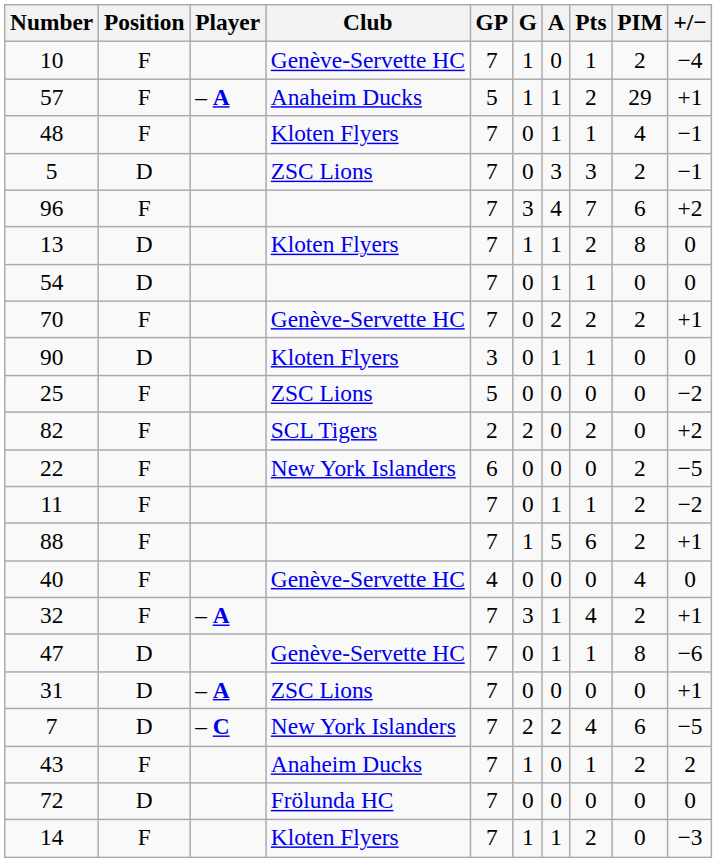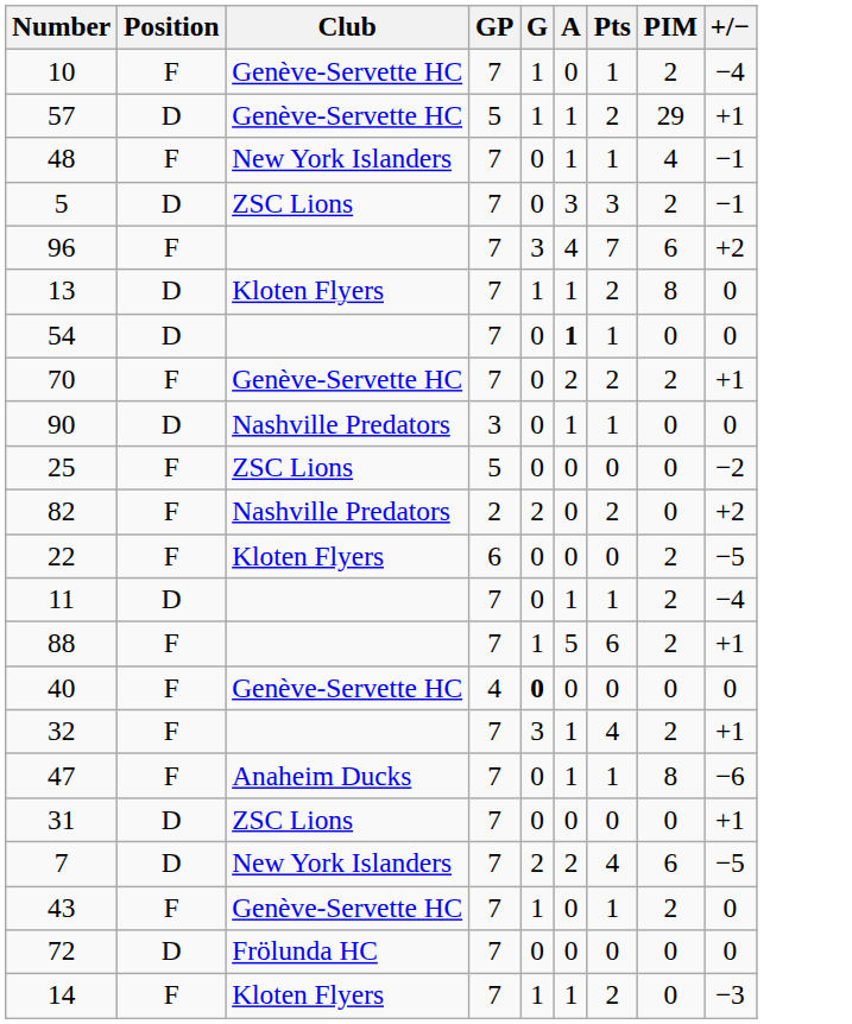 <table class="wikitable sortable" style="text-align: center;">
 <tr>
 <th scope="col">Number</th>
 <th scope="col">Position</th>
-<th scope="col">Player</th>
 <th scope="col">Club</th>
 <th scope="col">GP</th>
 <th scope="col">G</th>
 <th scope="col">A</th>
 <th scope="col">Pts</th>
 <th scope="col">PIM</th>
 <th scope="col">+/−</th>
 </tr>
 <tr>
 <td>10</td>
 <td>F</td>
-<td scope="row" align=left></td>
 <td align=left><a href='#'>Genève-Servette HC</a></td>
 <td>7</td>
 <td>1</td>
 <td>0</td>
 <td>1</td>
 <td>2</td>
 <td>−4</td>
 </tr>
 <tr>
 <td>57</td>
-<td>F</td>
-<td scope="row" align=left> – <strong><a href='#'>A</a></strong></td>
-<td align=left><a href='#'>Anaheim Ducks</a></td>
+<td>D</td>
+<td align=left><a href='#'>Genève-Servette HC</a></td>
 <td>5</td>
 <td>1</td>
 <td>1</td>
 <td>2</td>
 <td>29</td>
 <td>+1</td>
 </tr>
 <tr>
 <td>48</td>
 <td>F</td>
-<td scope="row" align=left></td>
-<td align=left><a href='#'>Kloten Flyers</a></td>
+<td align=left><a href='#'>New York Islanders</a></td>
 <td>7</td>
 <td>0</td>
 <td>1</td>
 <td>1</td>
 <td>4</td>
 <td>−1</td>
 </tr>
 <tr>
 <td>5</td>
 <td>D</td>
-<td scope="row" align=left></td>
 <td align=left><a href='#'>ZSC Lions</a></td>
 <td>7</td>
 <td>0</td>
 <td>3</td>
 <td>3</td>
 <td>2</td>
 <td>−1</td>
 </tr>
 <tr>
 <td>96</td>
 <td>F</td>
-<td scope="row" align=left></td>
 <td align=left></td>
 <td>7</td>
 <td>3</td>
 <td>4</td>
 <td>7</td>
 <td>6</td>
 <td>+2</td>
 </tr>
 <tr>
 <td>13</td>
 <td>D</td>
-<td scope="row" align=left></td>
 <td align=left><a href='#'>Kloten Flyers</a></td>
 <td>7</td>
 <td>1</td>
 <td>1</td>
 <td>2</td>
 <td>8</td>
 <td>0</td>
 </tr>
 <tr>
 <td>54</td>
 <td>D</td>
-<td scope="row" align=left></td>
 <td align=left></td>
 <td>7</td>
 <td>0</td>
-<td>1</td>
+<td><strong>1</strong></td>
 <td>1</td>
 <td>0</td>
 <td>0</td>
 </tr>
 <tr>
 <td>70</td>
 <td>F</td>
-<td scope="row" align=left></td>
 <td align=left><a href='#'>Genève-Servette HC</a></td>
 <td>7</td>
 <td>0</td>
 <td>2</td>
 <td>2</td>
 <td>2</td>
 <td>+1</td>
 </tr>
 <tr>
 <td>90</td>
 <td>D</td>
-<td scope="row" align=left></td>
-<td align=left><a href='#'>Kloten Flyers</a></td>
+<td align=left><a href='#'>Nashville Predators</a></td>
 <td>3</td>
 <td>0</td>
 <td>1</td>
 <td>1</td>
 <td>0</td>
 <td>0</td>
 </tr>
 <tr>
 <td>25</td>
 <td>F</td>
-<td scope="row" align=left></td>
 <td align=left><a href='#'>ZSC Lions</a></td>
 <td>5</td>
 <td>0</td>
 <td>0</td>
 <td>0</td>
 <td>0</td>
 <td>−2</td>
 </tr>
 <tr>
 <td>82</td>
 <td>F</td>
-<td scope="row" align=left></td>
-<td align=left><a href='#'>SCL Tigers</a></td>
+<td align=left><a href='#'>Nashville Predators</a></td>
 <td>2</td>
 <td>2</td>
 <td>0</td>
 <td>2</td>
 <td>0</td>
 <td>+2</td>
 </tr>
 <tr>
 <td>22</td>
 <td>F</td>
-<td scope="row" align=left></td>
-<td align=left><a href='#'>New York Islanders</a></td>
+<td align=left><a href='#'>Kloten Flyers</a></td>
 <td>6</td>
 <td>0</td>
 <td>0</td>
 <td>0</td>
 <td>2</td>
 <td>−5</td>
 </tr>
 <tr>
 <td>11</td>
-<td>F</td>
-<td scope="row" align=left></td>
+<td>D</td>
 <td align=left></td>
 <td>7</td>
 <td>0</td>
 <td>1</td>
 <td>1</td>
 <td>2</td>
-<td>−2</td>
+<td>−4</td>
 </tr>
 <tr>
 <td>88</td>
 <td>F</td>
-<td scope="row" align=left></td>
 <td align=left></td>
 <td>7</td>
 <td>1</td>
 <td>5</td>
 <td>6</td>
 <td>2</td>
 <td>+1</td>
 </tr>
 <tr>
 <td>40</td>
 <td>F</td>
-<td scope="row" align=left></td>
 <td align=left><a href='#'>Genève-Servette HC</a></td>
 <td>4</td>
+<td><strong>0</strong></td>
 <td>0</td>
 <td>0</td>
 <td>0</td>
-<td>4</td>
 <td>0</td>
 </tr>
 <tr>
 <td>32</td>
 <td>F</td>
-<td scope="row" align=left> – <strong><a href='#'>A</a></strong></td>
 <td align=left></td>
 <td>7</td>
 <td>3</td>
 <td>1</td>
 <td>4</td>
 <td>2</td>
 <td>+1</td>
 </tr>
 <tr>
 <td>47</td>
-<td>D</td>
-<td scope="row" align=left></td>
-<td align=left><a href='#'>Genève-Servette HC</a></td>
+<td>F</td>
+<td align=left><a href='#'>Anaheim Ducks</a></td>
 <td>7</td>
 <td>0</td>
 <td>1</td>
 <td>1</td>
 <td>8</td>
 <td>−6</td>
 </tr>
 <tr>
 <td>31</td>
 <td>D</td>
-<td scope="row" align=left> – <strong><a href='#'>A</a></strong></td>
 <td align=left><a href='#'>ZSC Lions</a></td>
 <td>7</td>
 <td>0</td>
 <td>0</td>
 <td>0</td>
 <td>0</td>
 <td>+1</td>
 </tr>
 <tr>
 <td>7</td>
 <td>D</td>
-<td scope="row" align=left> – <strong><a href='#'>C</a></strong></td>
 <td align=left><a href='#'>New York Islanders</a></td>
 <td>7</td>
 <td>2</td>
 <td>2</td>
 <td>4</td>
 <td>6</td>
 <td>−5</td>
 </tr>
 <tr>
 <td>43</td>
 <td>F</td>
-<td scope="row" align=left></td>
-<td align=left><a href='#'>Anaheim Ducks</a></td>
+<td align=left><a href='#'>Genève-Servette HC</a></td>
 <td>7</td>
 <td>1</td>
 <td>0</td>
 <td>1</td>
 <td>2</td>
-<td>2</td>
+<td>0</td>
 </tr>
 <tr>
 <td>72</td>
 <td>D</td>
-<td scope="row" align=left></td>
 <td align=left><a href='#'>Frölunda HC</a></td>
 <td>7</td>
 <td>0</td>
 <td>0</td>
 <td>0</td>
 <td>0</td>
 <td>0</td>
 </tr>
 <tr>
 <td>14</td>
 <td>F</td>
-<td scope="row" align=left></td>
 <td align=left><a href='#'>Kloten Flyers</a></td>
 <td>7</td>
 <td>1</td>
 <td>1</td>
 <td>2</td>
 <td>0</td>
 <td>−3</td>
 </tr>
 </table>
